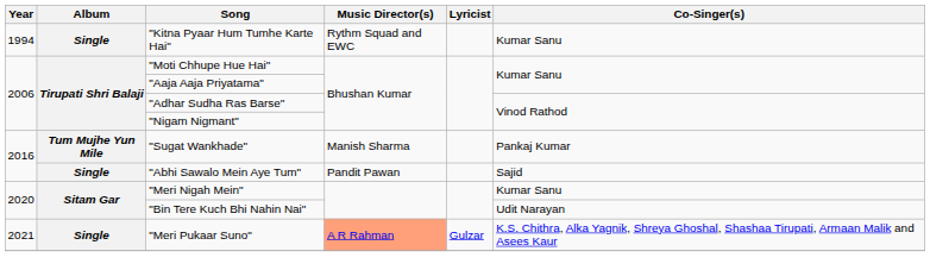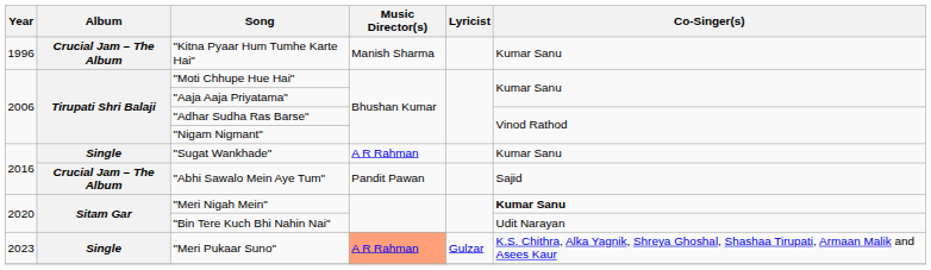 <table class="wikitable sortable">
 <tr>
 <th>Year</th>
 <th>Album</th>
 <th>Song</th>
 <th>Music Director(s)</th>
 <th>Lyricist</th>
 <th>Co-Singer(s)</th>
 </tr>
 <tr>
-<td>1994</td>
-<th><em>Single</em></th>
+<td>1996</td>
+<th><em>Crucial Jam – The Album</em></th>
 <td>"Kitna Pyaar Hum Tumhe Karte Hai"</td>
-<td>Rythm Squad and EWC</td>
+<td>Manish Sharma</td>
 <td></td>
 <td>Kumar Sanu</td>
 </tr>
 <tr>
 <td rowspan=4>2006</td>
 <th rowspan=4><em>Tirupati Shri Balaji</em></th>
 <td>"Moti Chhupe Hue Hai"</td>
 <td rowspan=4>Bhushan Kumar</td>
 <td rowspan=4></td>
 <td rowspan=2>Kumar Sanu</td>
 </tr>
 <tr>
 <td>"Aaja Aaja Priyatama"</td>
 </tr>
 <tr>
 <td>"Adhar Sudha Ras Barse"</td>
 <td rowspan=2>Vinod Rathod</td>
 </tr>
 <tr>
 <td>"Nigam Nigmant"</td>
 </tr>
 <tr>
 <td rowspan=2>2016</td>
-<th><em>Tum Mujhe Yun Mile</em></th>
+<th><em>Single</em></th>
 <td>"Sugat Wankhade"</td>
-<td>Manish Sharma</td>
+<td><a href='#'>A R Rahman</a></td>
 <td></td>
-<td>Pankaj Kumar</td>
+<td>Kumar Sanu</td>
 </tr>
 <tr>
-<th><em>Single</em></th>
+<th><em>Crucial Jam – The Album</em></th>
 <td>"Abhi Sawalo Mein Aye Tum"</td>
 <td>Pandit Pawan</td>
 <td></td>
 <td>Sajid</td>
 </tr>
 <tr>
 <td rowspan=2>2020</td>
 <th rowspan=2><em>Sitam Gar</em></th>
 <td>"Meri Nigah Mein"</td>
 <td rowspan=2></td>
 <td rowspan=2></td>
-<td>Kumar Sanu</td>
+<td><strong>Kumar Sanu</strong></td>
 </tr>
 <tr>
 <td>"Bin Tere Kuch Bhi Nahin Nai"</td>
 <td>Udit Narayan</td>
 </tr>
 <tr>
-<td>2021</td>
+<td>2023</td>
 <th><em>Single</em></th>
 <td>"Meri Pukaar Suno"</td>
 <td style="background: lightsalmon;"><a href='#'>A R Rahman</a></td>
 <td><a href='#'>Gulzar</a></td>
 <td><a href='#'>K.S. Chithra</a>, <a href='#'>Alka Yagnik</a>, <a href='#'>Shreya Ghoshal</a>, <a href='#'>Shashaa Tirupati</a>, <a href='#'>Armaan Malik</a> and <a href='#'>Asees Kaur</a></td>
 </tr>
 <tr>
 </tr>
 </table>
